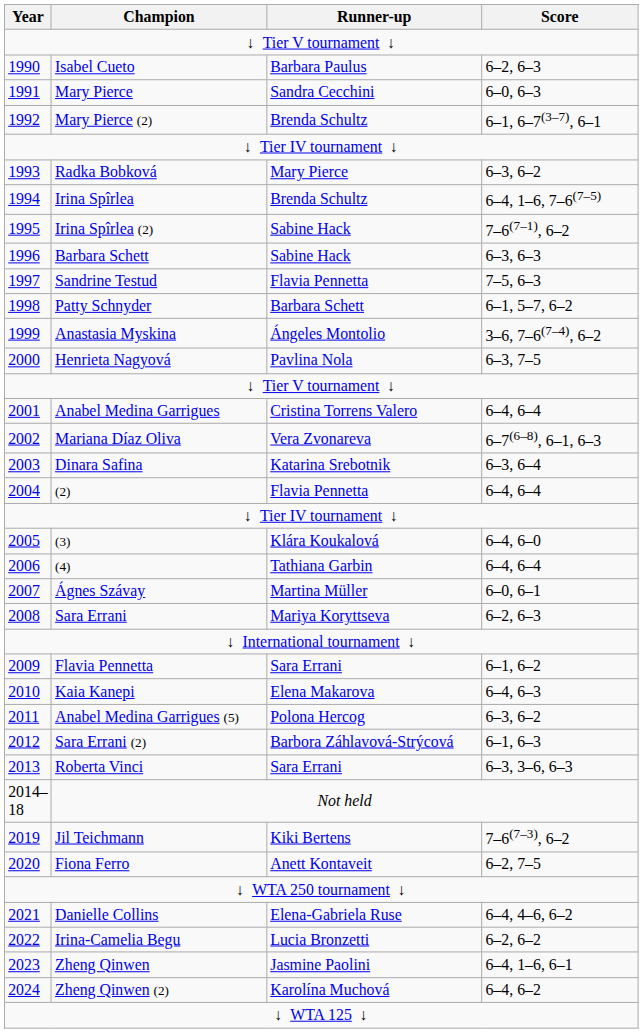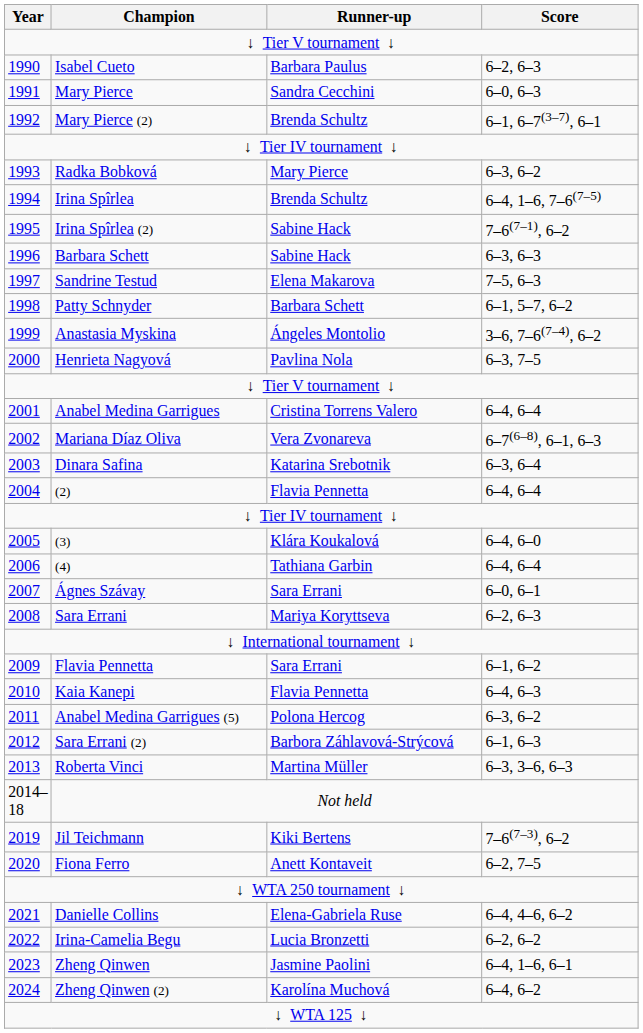 <table class="wikitable">
 <tr>
 <th style="width:40px">Year</th>
 <th style="width:210px">Champion</th>
 <th style="width:210px">Runner-up</th>
 <th style="width:150px">Score</th>
 </tr>
 <tr>
 <td colspan="4" align="center">↓  <a href='#'>Tier V tournament</a>  ↓</td>
 </tr>
 <tr>
 <td><a href='#'>1990</a></td>
 <td> <a href='#'>Isabel Cueto</a></td>
 <td> <a href='#'>Barbara Paulus</a></td>
 <td>6–2, 6–3</td>
 </tr>
 <tr>
 <td><a href='#'>1991</a></td>
 <td> <a href='#'>Mary Pierce</a></td>
 <td> <a href='#'>Sandra Cecchini</a></td>
 <td>6–0, 6–3</td>
 </tr>
 <tr>
 <td><a href='#'>1992</a></td>
 <td> <a href='#'>Mary Pierce</a> <small> (2) </small></td>
 <td> <a href='#'>Brenda Schultz</a></td>
 <td>6–1, 6–7<sup>(3–7)</sup>, 6–1</td>
 </tr>
 <tr>
 <td colspan="4" align="center">↓  <a href='#'>Tier IV tournament</a>  ↓</td>
 </tr>
 <tr>
 <td><a href='#'>1993</a></td>
 <td> <a href='#'>Radka Bobková</a></td>
 <td> <a href='#'>Mary Pierce</a></td>
 <td>6–3, 6–2</td>
 </tr>
 <tr>
 <td><a href='#'>1994</a></td>
 <td> <a href='#'>Irina Spîrlea</a></td>
 <td> <a href='#'>Brenda Schultz</a></td>
 <td>6–4, 1–6, 7–6<sup>(7–5)</sup></td>
 </tr>
 <tr>
 <td><a href='#'>1995</a></td>
 <td> <a href='#'>Irina Spîrlea</a> <small> (2) </small></td>
 <td> <a href='#'>Sabine Hack</a></td>
 <td>7–6<sup>(7–1)</sup>, 6–2</td>
 </tr>
 <tr>
 <td><a href='#'>1996</a></td>
 <td> <a href='#'>Barbara Schett</a></td>
 <td> <a href='#'>Sabine Hack</a></td>
 <td>6–3, 6–3</td>
 </tr>
 <tr>
 <td><a href='#'>1997</a></td>
 <td> <a href='#'>Sandrine Testud</a></td>
-<td> <a href='#'>Flavia Pennetta</a></td>
+<td> <a href='#'>Elena Makarova</a></td>
 <td>7–5, 6–3</td>
 </tr>
 <tr>
 <td><a href='#'>1998</a></td>
 <td> <a href='#'>Patty Schnyder</a></td>
 <td> <a href='#'>Barbara Schett</a></td>
 <td>6–1, 5–7, 6–2</td>
 </tr>
 <tr>
 <td><a href='#'>1999</a></td>
 <td> <a href='#'>Anastasia Myskina</a></td>
 <td> <a href='#'>Ángeles Montolio</a></td>
 <td>3–6, 7–6<sup>(7–4)</sup>, 6–2</td>
 </tr>
 <tr>
 <td><a href='#'>2000</a></td>
 <td> <a href='#'>Henrieta Nagyová</a></td>
 <td> <a href='#'>Pavlina Nola</a></td>
 <td>6–3, 7–5</td>
 </tr>
 <tr>
 <td colspan="4" align="center">↓  <a href='#'>Tier V tournament</a>  ↓</td>
 </tr>
 <tr>
 <td><a href='#'>2001</a></td>
 <td> <a href='#'>Anabel Medina Garrigues</a></td>
 <td> <a href='#'>Cristina Torrens Valero</a></td>
 <td>6–4, 6–4</td>
 </tr>
 <tr>
 <td><a href='#'>2002</a></td>
 <td> <a href='#'>Mariana Díaz Oliva</a></td>
 <td> <a href='#'>Vera Zvonareva</a></td>
 <td>6–7<sup>(6–8)</sup>, 6–1, 6–3</td>
 </tr>
 <tr>
 <td><a href='#'>2003</a></td>
 <td> <a href='#'>Dinara Safina</a></td>
 <td> <a href='#'>Katarina Srebotnik</a></td>
 <td>6–3, 6–4</td>
 </tr>
 <tr>
 <td><a href='#'>2004</a></td>
 <td> <small>(2)</small></td>
 <td> <a href='#'>Flavia Pennetta</a></td>
 <td>6–4, 6–4</td>
 </tr>
 <tr>
 <td colspan="4" align="center">↓  <a href='#'>Tier IV tournament</a>  ↓</td>
 </tr>
 <tr>
 <td><a href='#'>2005</a></td>
 <td> <small>(3)</small></td>
 <td> <a href='#'>Klára Koukalová</a></td>
 <td>6–4, 6–0</td>
 </tr>
 <tr>
 <td><a href='#'>2006</a></td>
 <td> <small>(4)</small></td>
 <td> <a href='#'>Tathiana Garbin</a></td>
 <td>6–4, 6–4</td>
 </tr>
 <tr>
 <td><a href='#'>2007</a></td>
 <td> <a href='#'>Ágnes Szávay</a></td>
-<td> <a href='#'>Martina Müller</a></td>
+<td> <a href='#'>Sara Errani</a></td>
 <td>6–0, 6–1</td>
 </tr>
 <tr>
 <td><a href='#'>2008</a></td>
 <td> <a href='#'>Sara Errani</a></td>
 <td> <a href='#'>Mariya Koryttseva</a></td>
 <td>6–2, 6–3</td>
 </tr>
 <tr>
 <td colspan="4" align="center">↓  <a href='#'>International tournament</a>  ↓</td>
 </tr>
 <tr>
 <td><a href='#'>2009</a></td>
 <td> <a href='#'>Flavia Pennetta</a></td>
 <td> <a href='#'>Sara Errani</a></td>
 <td>6–1, 6–2</td>
 </tr>
 <tr>
 <td><a href='#'>2010</a></td>
 <td> <a href='#'>Kaia Kanepi</a></td>
-<td> <a href='#'>Elena Makarova</a></td>
+<td> <a href='#'>Flavia Pennetta</a></td>
 <td>6–4, 6–3</td>
 </tr>
 <tr>
 <td><a href='#'>2011</a></td>
 <td> <a href='#'>Anabel Medina Garrigues</a> <small> (5) </small></td>
 <td> <a href='#'>Polona Hercog</a></td>
 <td>6–3, 6–2</td>
 </tr>
 <tr>
 <td><a href='#'>2012</a></td>
 <td> <a href='#'>Sara Errani</a> <small> (2) </small></td>
 <td> <a href='#'>Barbora Záhlavová-Strýcová</a></td>
 <td>6–1, 6–3</td>
 </tr>
 <tr>
 <td><a href='#'>2013</a></td>
 <td> <a href='#'>Roberta Vinci</a></td>
-<td> <a href='#'>Sara Errani</a></td>
+<td> <a href='#'>Martina Müller</a></td>
 <td>6–3, 3–6, 6–3</td>
 </tr>
 <tr>
 <td>2014–18</td>
 <td colspan="3" align="center"><em>Not held</em></td>
 </tr>
 <tr>
 <td><a href='#'>2019</a></td>
 <td> <a href='#'>Jil Teichmann</a></td>
 <td> <a href='#'>Kiki Bertens</a></td>
 <td>7–6<sup>(7–3)</sup>, 6–2</td>
 </tr>
 <tr>
 <td><a href='#'>2020</a></td>
 <td> <a href='#'>Fiona Ferro</a></td>
 <td> <a href='#'>Anett Kontaveit</a></td>
 <td>6–2, 7–5</td>
 </tr>
 <tr>
 <td colspan="4" align="center">↓  <a href='#'>WTA 250 tournament</a>  ↓</td>
 </tr>
 <tr>
 <td><a href='#'>2021</a></td>
 <td> <a href='#'>Danielle Collins</a></td>
 <td> <a href='#'>Elena-Gabriela Ruse</a></td>
 <td>6–4, 4–6, 6–2</td>
 </tr>
 <tr>
 <td><a href='#'>2022</a></td>
 <td> <a href='#'>Irina-Camelia Begu</a></td>
 <td> <a href='#'>Lucia Bronzetti</a></td>
 <td>6–2, 6–2</td>
 </tr>
 <tr>
 <td><a href='#'>2023</a></td>
 <td> <a href='#'>Zheng Qinwen</a></td>
 <td> <a href='#'>Jasmine Paolini</a></td>
 <td>6–4, 1–6, 6–1</td>
 </tr>
 <tr>
 <td><a href='#'>2024</a></td>
 <td> <a href='#'>Zheng Qinwen</a> <small> (2) </small></td>
 <td> <a href='#'>Karolína Muchová</a></td>
 <td>6–4, 6–2</td>
 </tr>
 <tr>
 <td colspan="4" align="center">↓  <a href='#'>WTA 125</a>  ↓</td>
 </tr>
 </table>
